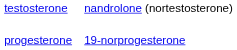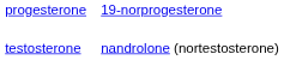 <table>
 <tr align="center">
+<td></td>
+<td>  </td>
+<td></td>
+</tr>
+<tr>
+<td><a href='#'>progesterone</a></td>
+<td></td>
+<td><a href='#'>19-norprogesterone</a></td>
+</tr>
+<tr>
 <td></td>
 <td>  </td>
 <td></td>
 </tr>
 <tr>
 <td><a href='#'>testosterone</a></td>
 <td></td>
 <td><a href='#'>nandrolone</a> (nortestosterone)</td>
 </tr>
-<tr>
-<td></td>
-<td>  </td>
-<td></td>
-</tr>
-<tr>
-<td><a href='#'>progesterone</a></td>
-<td></td>
-<td><a href='#'>19-norprogesterone</a></td>
-</tr>
 </table>
